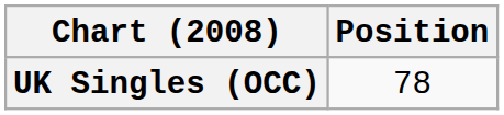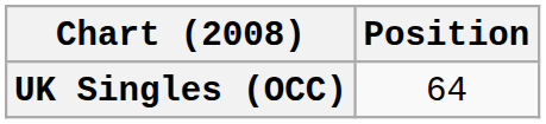 <table class="wikitable plainrowheaders" style="text-align:center">
 <tr>
 <th scope="col">Chart (2008)</th>
 <th scope="col">Position</th>
 </tr>
 <tr>
 <th scope="row">UK Singles (OCC)</th>
-<td>78</td>
+<td>64</td>
 </tr>
 </table>
